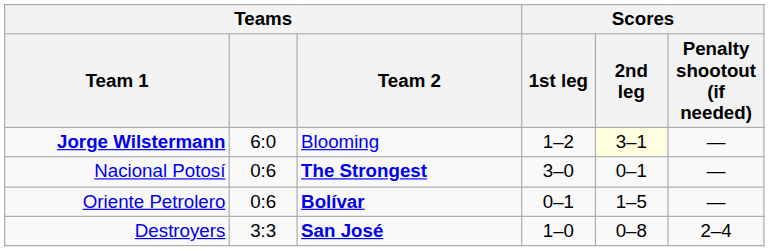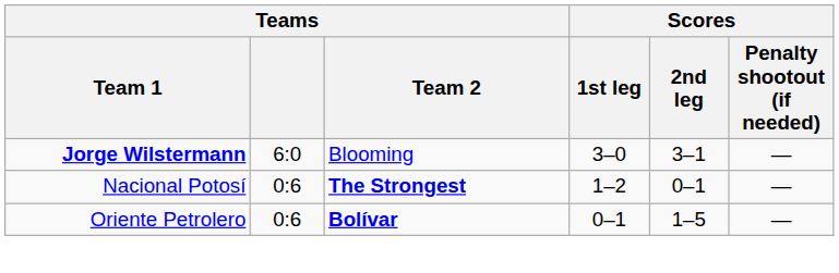 <table class="wikitable" style="text-align: center;">
 <tr>
 <th colspan=3>Teams</th>
 <th colspan=3>Scores</th>
 </tr>
 <tr>
 <th width="185">Team 1</th>
 <th width="50"></th>
 <th width="185">Team 2</th>
 <th width="55">1st leg</th>
 <th width="55">2nd leg</th>
 <th width="75">Penalty shootout (if needed)</th>
 </tr>
 <tr>
 <td align=right><strong><a href='#'>Jorge Wilstermann</a></strong></td>
 <td>6:0</td>
 <td align=left><a href='#'>Blooming</a></td>
-<td>1–2</td>
-<td style="background: lightyellow;">3–1</td>
+<td>3–0</td>
+<td>3–1</td>
 <td>—</td>
 </tr>
 <tr>
 <td align=right><a href='#'>Nacional Potosí</a></td>
 <td>0:6</td>
 <td align=left><strong><a href='#'>The Strongest</a></strong></td>
-<td>3–0</td>
+<td>1–2</td>
 <td>0–1</td>
 <td>—</td>
 </tr>
 <tr>
 <td align=right><a href='#'>Oriente Petrolero</a></td>
 <td>0:6</td>
 <td align=left><strong><a href='#'>Bolívar</a></strong></td>
 <td>0–1</td>
 <td>1–5</td>
 <td>—</td>
 </tr>
-<tr>
-<td align=right><a href='#'>Destroyers</a></td>
-<td>3:3</td>
-<td align=left><strong><a href='#'>San José</a></strong></td>
-<td>1–0</td>
-<td>0–8</td>
-<td>2–4</td>
-</tr>
 </table>
